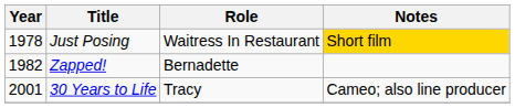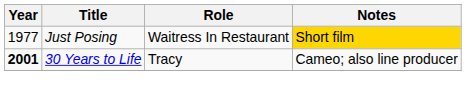 <table class="wikitable sortable">
 <tr>
 <th>Year</th>
 <th>Title</th>
 <th>Role</th>
 <th class="unsortable">Notes</th>
 </tr>
 <tr>
-<td>1978</td>
+<td>1977</td>
 <td><em>Just Posing</em></td>
 <td>Waitress In Restaurant</td>
 <td style="background: gold;">Short film</td>
 </tr>
 <tr>
-<td>1982</td>
-<td><em><a href='#'>Zapped!</a></em></td>
-<td>Bernadette</td>
-<td></td>
-</tr>
-<tr>
-<td>2001</td>
+<td><strong>2001</strong></td>
 <td><em><a href='#'>30 Years to Life</a></em></td>
 <td>Tracy</td>
 <td>Cameo; also line producer</td>
 </tr>
 <tr>
 </tr>
 </table>
